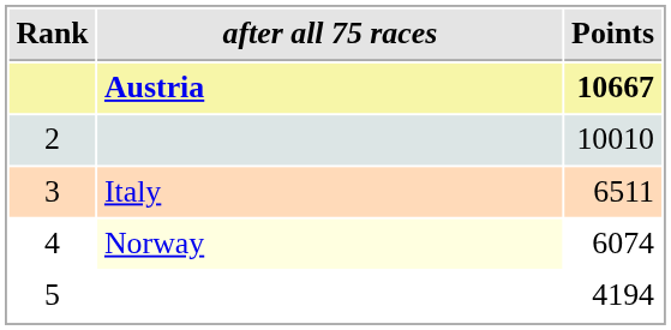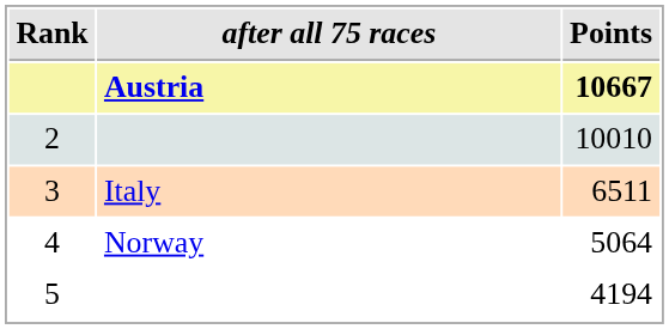 <table cellspacing="1" cellpadding="3" style="border:1px solid #aaa; font-size:86%;">
 <tr style="background:#e4e4e4;">
 <th style="border-bottom:1px solid #aaa; width:10px;">Rank</th>
 <th style="border-bottom:1px solid #aaa; width:200px; white-space:nowrap;"><em>after all 75 races</em></th>
 <th style="border-bottom:1px solid #aaa; width:20px;">Points</th>
 </tr>
 <tr style="background:#f7f6a8;">
 <td style="text-align:center;"></td>
 <td><strong> <a href='#'>Austria</a></strong></td>
 <td align="right"><strong>10667</strong></td>
 </tr>
 <tr style="background:#dce5e5;">
 <td style="text-align:center;">2</td>
 <td>  </td>
 <td align="right">10010</td>
 </tr>
 <tr style="background:#ffdab9;">
 <td style="text-align:center;">3</td>
 <td> <a href='#'>Italy</a></td>
 <td align="right">6511</td>
 </tr>
 <tr>
 <td style="text-align:center;">4</td>
-<td style="background: lightyellow;"> <a href='#'>Norway</a></td>
-<td align="right">6074</td>
+<td> <a href='#'>Norway</a></td>
+<td align="right">5064</td>
 </tr>
 <tr>
 <td style="text-align:center;">5</td>
 <td></td>
 <td align="right">4194</td>
 </tr>
 </table>
